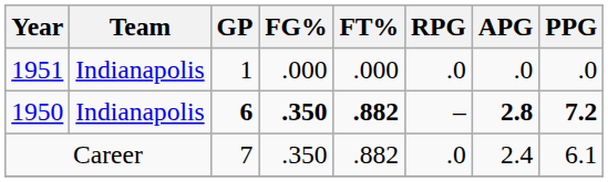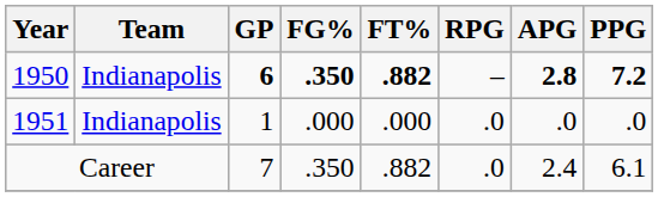 <table class="wikitable sortable" style="font-size:95%; text-align:right;">
 <tr>
 <th>Year</th>
 <th>Team</th>
 <th>GP</th>
 <th>FG%</th>
 <th>FT%</th>
 <th>RPG</th>
 <th>APG</th>
 <th>PPG</th>
 </tr>
 <tr>
+<td style="text-align:left;"><a href='#'>1950</a></td>
+<td style="text-align:left;"><a href='#'>Indianapolis</a></td>
+<td><strong>6</strong></td>
+<td><strong>.350</strong></td>
+<td><strong>.882</strong></td>
+<td>–</td>
+<td><strong>2.8</strong></td>
+<td><strong>7.2</strong></td>
+</tr>
+<tr>
 <td style="text-align:left;"><a href='#'>1951</a></td>
 <td style="text-align:left;"><a href='#'>Indianapolis</a></td>
 <td>1</td>
 <td>.000</td>
 <td>.000</td>
 <td>.0</td>
 <td>.0</td>
 <td>.0</td>
-</tr>
-<tr>
-<td style="text-align:left;"><a href='#'>1950</a></td>
-<td style="text-align:left;"><a href='#'>Indianapolis</a></td>
-<td><strong>6</strong></td>
-<td><strong>.350</strong></td>
-<td><strong>.882</strong></td>
-<td>–</td>
-<td><strong>2.8</strong></td>
-<td><strong>7.2</strong></td>
 </tr>
 <tr>
 <td style="text-align:center;" colspan="2">Career</td>
 <td>7</td>
 <td>.350</td>
 <td>.882</td>
 <td>.0</td>
 <td>2.4</td>
 <td>6.1</td>
 </tr>
 <tr>
 </tr>
 </table>
